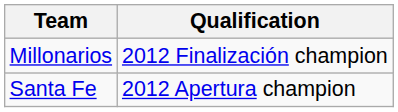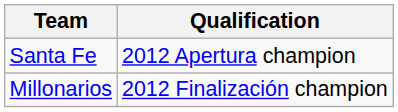 <table class="wikitable">
 <tr>
 <th>Team</th>
 <th>Qualification</th>
 </tr>
 <tr>
+<td><a href='#'>Santa Fe</a></td>
+<td><a href='#'>2012 Apertura</a> champion</td>
+</tr>
+<tr>
 <td><a href='#'>Millonarios</a></td>
 <td><a href='#'>2012 Finalización</a> champion</td>
 </tr>
-<tr>
-<td><a href='#'>Santa Fe</a></td>
-<td><a href='#'>2012 Apertura</a> champion</td>
-</tr>
 </table>
